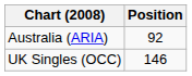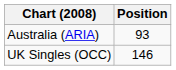 <table class="wikitable">
 <tr>
 <th>Chart (2008)</th>
 <th>Position</th>
 </tr>
 <tr>
 <td>Australia (<a href='#'>ARIA</a>)</td>
-<td align="center">92</td>
+<td align="center">93</td>
 </tr>
 <tr>
 <td>UK Singles (OCC)</td>
 <td align="center">146</td>
 </tr>
 </table>
